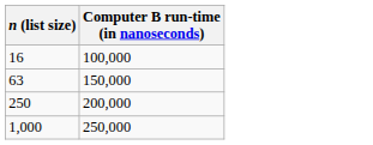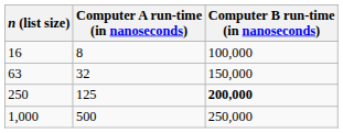 <table class="wikitable">
 <tr>
 <th><em>n</em> (list size)</th>
+<th>Computer A run-time<br>(in <a href='#'>nanoseconds</a>)</th>
 <th>Computer B run-time<br>(in <a href='#'>nanoseconds</a>)</th>
 </tr>
 <tr>
 <td>16</td>
+<td>8</td>
 <td>100,000</td>
 </tr>
 <tr>
 <td>63</td>
+<td>32</td>
 <td>150,000</td>
 </tr>
 <tr>
 <td>250</td>
-<td>200,000</td>
+<td>125</td>
+<td><strong>200,000</strong></td>
 </tr>
 <tr>
 <td>1,000</td>
+<td>500</td>
 <td>250,000</td>
 </tr>
 </table>
